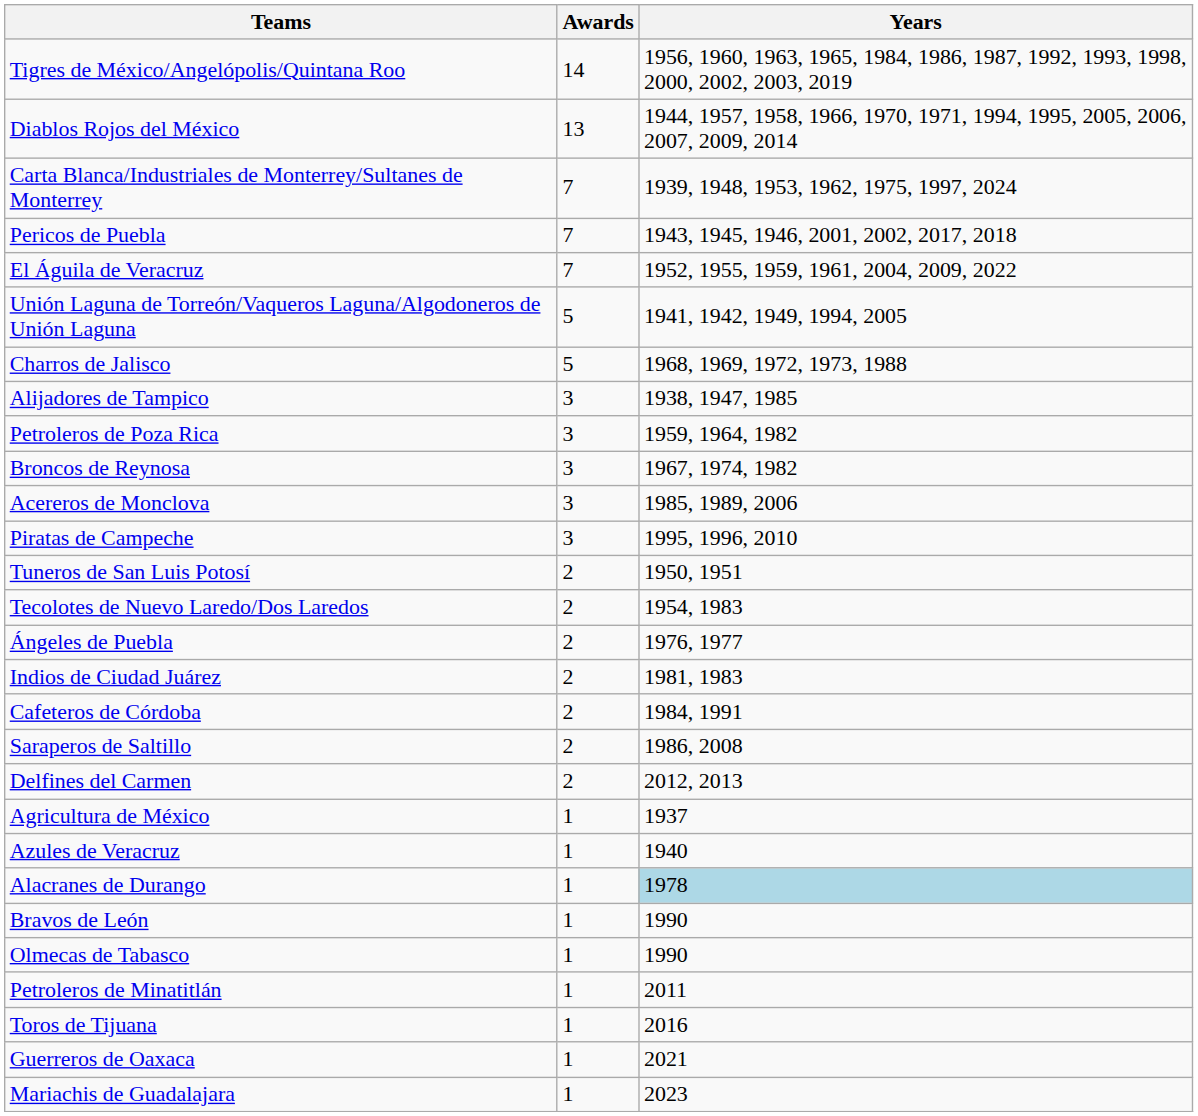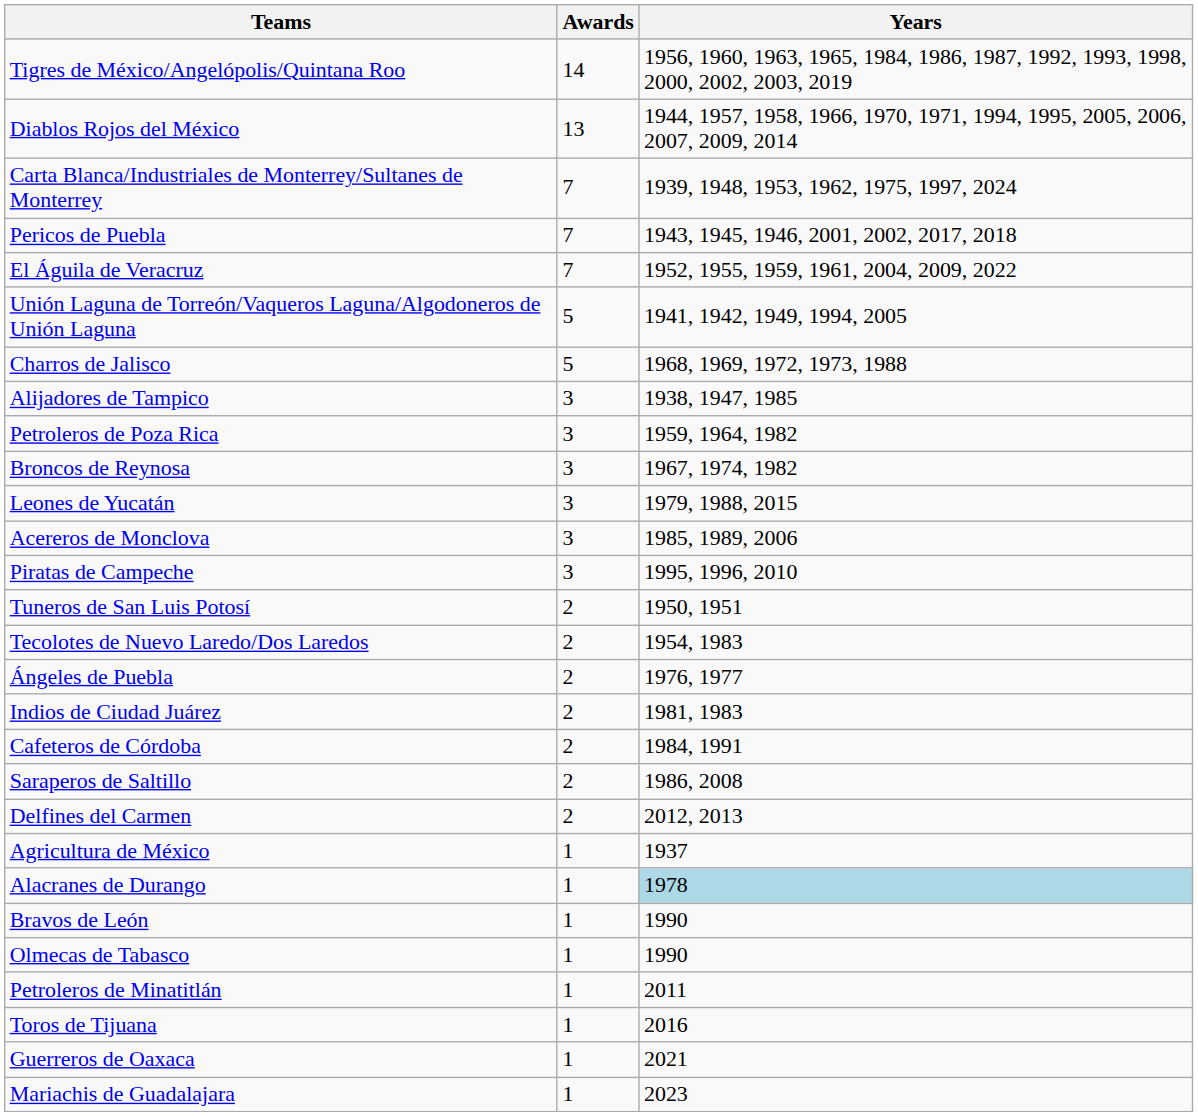 <table class="wikitable">
 <tr>
 <th>Teams</th>
 <th>Awards</th>
 <th>Years</th>
 </tr>
 <tr>
 <td><a href='#'>Tigres de México/Angelópolis/Quintana Roo</a></td>
 <td>14</td>
 <td>1956, 1960, 1963, 1965, 1984, 1986, 1987, 1992, 1993, 1998, 2000, 2002, 2003, 2019</td>
 </tr>
 <tr>
 <td><a href='#'>Diablos Rojos del México</a></td>
 <td>13</td>
 <td>1944, 1957, 1958, 1966, 1970, 1971, 1994, 1995, 2005, 2006, 2007, 2009, 2014</td>
 </tr>
 <tr>
 <td><a href='#'>Carta Blanca/Industriales de Monterrey/Sultanes de Monterrey</a></td>
 <td>7</td>
 <td>1939, 1948, 1953, 1962, 1975, 1997, 2024</td>
 </tr>
 <tr>
 <td><a href='#'>Pericos de Puebla</a></td>
 <td>7</td>
 <td>1943, 1945, 1946, 2001, 2002, 2017, 2018</td>
 </tr>
 <tr>
 <td><a href='#'>El Águila de Veracruz</a></td>
 <td>7</td>
 <td>1952, 1955, 1959, 1961, 2004, 2009, 2022</td>
 </tr>
 <tr>
 <td><a href='#'>Unión Laguna de Torreón/Vaqueros Laguna/Algodoneros de Unión Laguna</a></td>
 <td>5</td>
 <td>1941, 1942, 1949, 1994, 2005</td>
 </tr>
 <tr>
 <td><a href='#'>Charros de Jalisco</a></td>
 <td>5</td>
 <td>1968, 1969, 1972, 1973, 1988</td>
 </tr>
 <tr>
 <td><a href='#'>Alijadores de Tampico</a></td>
 <td>3</td>
 <td>1938, 1947, 1985</td>
 </tr>
 <tr>
 <td><a href='#'>Petroleros de Poza Rica</a></td>
 <td>3</td>
 <td>1959, 1964, 1982</td>
 </tr>
 <tr>
 <td><a href='#'>Broncos de Reynosa</a></td>
 <td>3</td>
 <td>1967, 1974, 1982</td>
 </tr>
 <tr>
+<td><a href='#'>Leones de Yucatán</a></td>
+<td>3</td>
+<td>1979, 1988, 2015</td>
+</tr>
+<tr>
 <td><a href='#'>Acereros de Monclova</a></td>
 <td>3</td>
 <td>1985, 1989, 2006</td>
 </tr>
 <tr>
 <td><a href='#'>Piratas de Campeche</a></td>
 <td>3</td>
 <td>1995, 1996, 2010</td>
 </tr>
 <tr>
 <td><a href='#'>Tuneros de San Luis Potosí</a></td>
 <td>2</td>
 <td>1950, 1951</td>
 </tr>
 <tr>
 <td><a href='#'>Tecolotes de Nuevo Laredo/Dos Laredos</a></td>
 <td>2</td>
 <td>1954, 1983</td>
 </tr>
 <tr>
 <td><a href='#'>Ángeles de Puebla</a></td>
 <td>2</td>
 <td>1976, 1977</td>
 </tr>
 <tr>
 <td><a href='#'>Indios de Ciudad Juárez</a></td>
 <td>2</td>
 <td>1981, 1983</td>
 </tr>
 <tr>
 <td><a href='#'>Cafeteros de Córdoba</a></td>
 <td>2</td>
 <td>1984, 1991</td>
 </tr>
 <tr>
 <td><a href='#'>Saraperos de Saltillo</a></td>
 <td>2</td>
 <td>1986, 2008</td>
 </tr>
 <tr>
 <td><a href='#'>Delfines del Carmen</a></td>
 <td>2</td>
 <td>2012, 2013</td>
 </tr>
 <tr>
 <td><a href='#'>Agricultura de México</a></td>
 <td>1</td>
 <td>1937</td>
 </tr>
 <tr>
-<td><a href='#'>Azules de Veracruz</a></td>
-<td>1</td>
-<td>1940</td>
-</tr>
-<tr>
 <td><a href='#'>Alacranes de Durango</a></td>
 <td>1</td>
 <td style="background: lightblue;">1978</td>
 </tr>
 <tr>
 <td><a href='#'>Bravos de León</a></td>
 <td>1</td>
 <td>1990</td>
 </tr>
 <tr>
 <td><a href='#'>Olmecas de Tabasco</a></td>
 <td>1</td>
 <td>1990</td>
 </tr>
 <tr>
 <td><a href='#'>Petroleros de Minatitlán</a></td>
 <td>1</td>
 <td>2011</td>
 </tr>
 <tr>
 <td><a href='#'>Toros de Tijuana</a></td>
 <td>1</td>
 <td>2016</td>
 </tr>
 <tr>
 <td><a href='#'>Guerreros de Oaxaca</a></td>
 <td>1</td>
 <td>2021</td>
 </tr>
 <tr>
 <td><a href='#'>Mariachis de Guadalajara</a></td>
 <td>1</td>
 <td>2023</td>
 </tr>
 <tr>
 </tr>
 </table>
